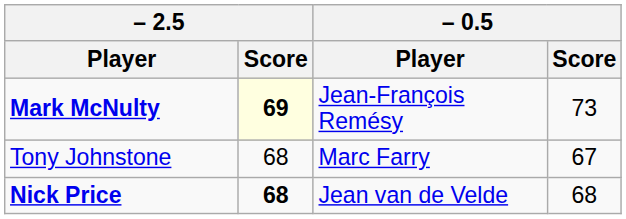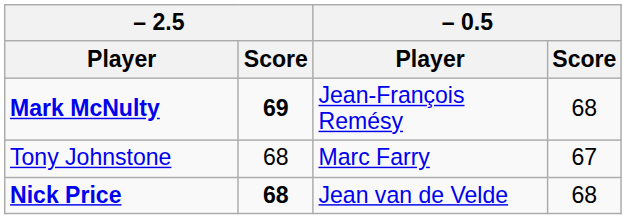 <table class=wikitable>
 <tr>
 <th colspan=2> – 2.5</th>
 <th colspan=2> – 0.5</th>
 </tr>
 <tr>
 <th width=155>Player</th>
 <th>Score</th>
 <th width=155>Player</th>
 <th>Score</th>
 </tr>
 <tr>
 <td><strong><a href='#'>Mark McNulty</a></strong></td>
-<td align=center style="background: lightyellow;"><strong>69</strong></td>
+<td align=center><strong>69</strong></td>
 <td><a href='#'>Jean-François Remésy</a></td>
-<td align=center>73</td>
+<td align=center>68</td>
 </tr>
 <tr>
 <td><a href='#'>Tony Johnstone</a></td>
 <td align=center>68</td>
 <td><a href='#'>Marc Farry</a></td>
 <td align=center>67</td>
 </tr>
 <tr>
 <td><strong><a href='#'>Nick Price</a></strong></td>
 <td align=center><strong>68</strong></td>
 <td><a href='#'>Jean van de Velde</a></td>
 <td align=center>68</td>
 </tr>
 </table>
